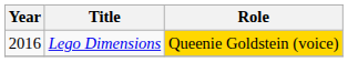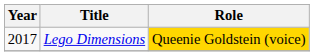 <table class="wikitable sortable">
 <tr>
 <th>Year</th>
 <th>Title</th>
 <th>Role</th>
 </tr>
 <tr>
-<td>2016</td>
+<td>2017</td>
 <td><em><a href='#'>Lego Dimensions</a></em></td>
 <td style="background: gold;">Queenie Goldstein (voice)</td>
 </tr>
 <tr>
 </tr>
 </table>
